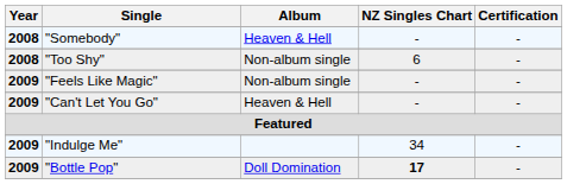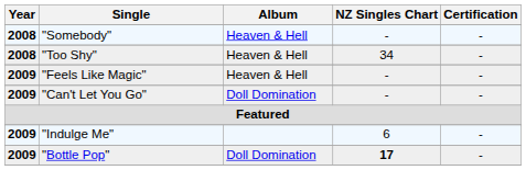 <table class="wikitable"|width=100%>
 <tr>
 <th>Year</th>
 <th width="225">Single</th>
 <th width="130">Album</th>
 <th>NZ Singles Chart</th>
 <th width="50">Certification</th>
 </tr>
 <tr>
 </tr>
 <tr bgcolor="#F0F8FF">
 <td align="left" valign="top"><strong>2008</strong></td>
 <td align="left" valign="top">"Somebody"</td>
 <td align="left" valign="top"><a href='#'>Heaven & Hell</a></td>
 <td align="center" valign="top">-</td>
 <td align="center" valign="top">-</td>
 </tr>
 <tr>
 </tr>
 <tr bgcolor="#efefef">
 <td align="left" valign="top"><strong>2008</strong></td>
 <td align="left" valign="top">"Too Shy"</td>
-<td align="left" valign="top">Non-album single</td>
-<td align="center" valign="top">6</td>
+<td align="left" valign="top">Heaven & Hell</td>
+<td align="center" valign="top">34</td>
 <td align="center" valign="top">-</td>
 </tr>
 <tr>
 </tr>
 <tr bgcolor="#efefef">
 <td align="left" valign="top"><strong>2009</strong></td>
 <td align="left" valign="top">"Feels Like Magic"</td>
-<td align="left" valign="top">Non-album single</td>
+<td align="left" valign="top">Heaven & Hell</td>
 <td align="center" valign="top">-</td>
 <td align="center" valign="top">-</td>
 </tr>
 <tr>
 </tr>
 <tr bgcolor="#efefef">
 <td align="left" valign="top"><strong>2009</strong></td>
 <td align="left" valign="top">"Can't Let You Go"</td>
-<td align="left" valign="top">Heaven & Hell</td>
+<td align="left" valign="top"><a href='#'>Doll Domination</a></td>
 <td align="center" valign="top">-</td>
 <td align="center" valign="top">-</td>
 </tr>
 <tr bgcolor="#DDDDDD">
 <td colspan=6 align=center><strong>Featured</strong></td>
 </tr>
 <tr>
 </tr>
 <tr bgcolor="#F0F8FF">
 <td align="left" valign="top"><strong>2009</strong></td>
 <td align="left" valign="top">"Indulge Me"<br></td>
 <td align="left" valign="top"></td>
-<td align="center" valign="top">34</td>
+<td align="center" valign="top">6</td>
 <td align="center" valign="top">-</td>
 </tr>
 <tr>
 </tr>
 <tr bgcolor="#efefef">
 <td align="left" valign="top"><strong>2009</strong></td>
 <td align="left" valign="top">"<a href='#'>Bottle Pop</a>"<br></td>
 <td align="left" valign="top"><a href='#'>Doll Domination</a></td>
 <td align="center" valign="top"><strong>17</strong></td>
 <td align="center" valign="top">-</td>
 </tr>
 <tr>
 </tr>
 </table>
